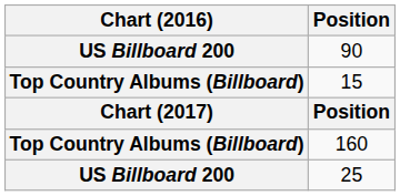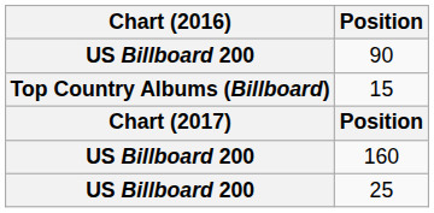 <table class="wikitable sortable plainrowheaders" style="text-align:center">
 <tr>
 <th scope="col">Chart (2016)</th>
 <th scope="col">Position</th>
 </tr>
 <tr>
 <th scope="row">US <em>Billboard</em> 200</th>
 <td>90</td>
 </tr>
 <tr>
 <th scope="row">Top Country Albums (<em>Billboard</em>)</th>
 <td>15</td>
 </tr>
 <tr>
 <th scope="col">Chart (2017)</th>
 <th scope="col">Position</th>
 </tr>
 <tr>
-<th scope="row">Top Country Albums (<em>Billboard</em>)</th>
+<th scope="row">US <em>Billboard</em> 200</th>
 <td>160</td>
 </tr>
 <tr>
 <th scope="row">US <em>Billboard</em> 200</th>
 <td>25</td>
 </tr>
 </table>
